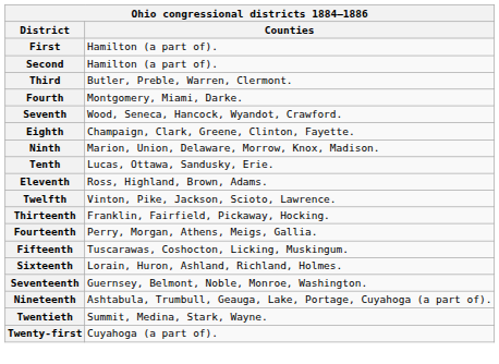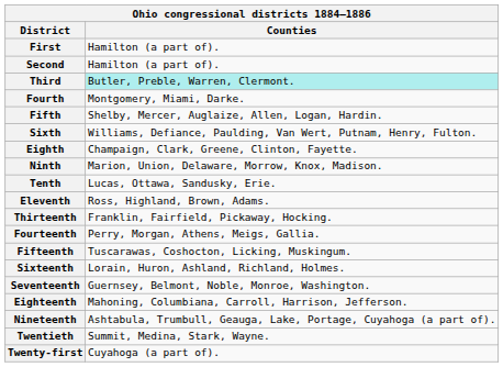 <table class="wikitable" style="margin: 1em auto 1em auto">
 <tr>
 <th colspan=2>Ohio congressional districts 1884–1886</th>
 </tr>
 <tr>
 <th>District</th>
 <th>Counties</th>
 </tr>
 <tr>
 <th>First</th>
 <td>Hamilton (a part of).</td>
 </tr>
 <tr>
 <th>Second</th>
 <td>Hamilton (a part of).</td>
 </tr>
 <tr>
 <th>Third</th>
-<td>Butler, Preble, Warren, Clermont.</td>
+<td style="background: paleturquoise;">Butler, Preble, Warren, Clermont.</td>
 </tr>
 <tr>
 <th>Fourth</th>
 <td>Montgomery, Miami, Darke.</td>
 </tr>
 <tr>
-<th>Seventh</th>
-<td>Wood, Seneca, Hancock, Wyandot, Crawford.</td>
+<th>Fifth</th>
+<td>Shelby, Mercer, Auglaize, Allen, Logan, Hardin.</td>
+</tr>
+<tr>
+<th>Sixth</th>
+<td>Williams, Defiance, Paulding, Van Wert, Putnam, Henry, Fulton.</td>
 </tr>
 <tr>
 <th>Eighth</th>
 <td>Champaign, Clark, Greene, Clinton, Fayette.</td>
 </tr>
 <tr>
 <th>Ninth</th>
 <td>Marion, Union, Delaware, Morrow, Knox, Madison.</td>
 </tr>
 <tr>
 <th>Tenth</th>
 <td>Lucas, Ottawa, Sandusky, Erie.</td>
 </tr>
 <tr>
 <th>Eleventh</th>
 <td>Ross, Highland, Brown, Adams.</td>
-</tr>
-<tr>
-<th>Twelfth</th>
-<td>Vinton, Pike, Jackson, Scioto, Lawrence.</td>
 </tr>
 <tr>
 <th>Thirteenth</th>
 <td>Franklin, Fairfield, Pickaway, Hocking.</td>
 </tr>
 <tr>
 <th>Fourteenth</th>
 <td>Perry, Morgan, Athens, Meigs, Gallia.</td>
 </tr>
 <tr>
 <th>Fifteenth</th>
 <td>Tuscarawas, Coshocton, Licking, Muskingum.</td>
 </tr>
 <tr>
 <th>Sixteenth</th>
 <td>Lorain, Huron, Ashland, Richland, Holmes.</td>
 </tr>
 <tr>
 <th>Seventeenth</th>
 <td>Guernsey, Belmont, Noble, Monroe, Washington.</td>
 </tr>
 <tr>
+<th>Eighteenth</th>
+<td>Mahoning, Columbiana, Carroll, Harrison, Jefferson.</td>
+</tr>
+<tr>
 <th>Nineteenth</th>
 <td>Ashtabula, Trumbull, Geauga, Lake, Portage, Cuyahoga (a part of).</td>
 </tr>
 <tr>
 <th>Twentieth</th>
 <td>Summit, Medina, Stark, Wayne.</td>
 </tr>
 <tr>
 <th>Twenty-first</th>
 <td>Cuyahoga (a part of).</td>
 </tr>
 </table>
